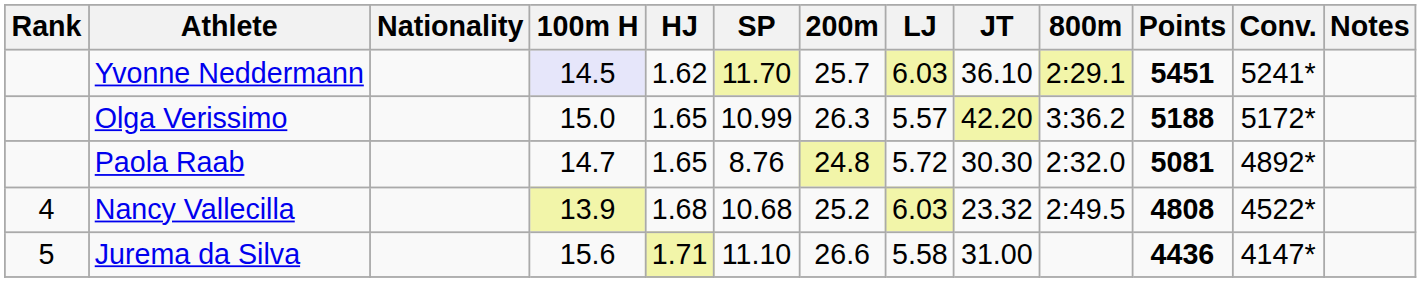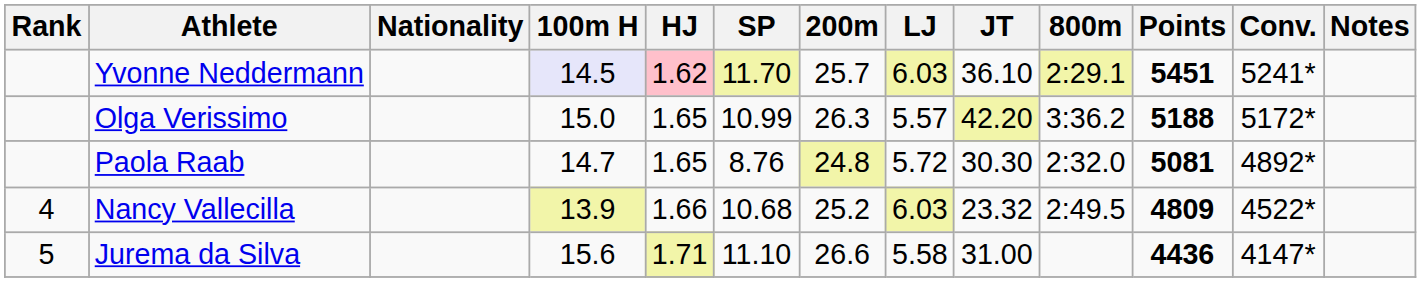 <table class="wikitable sortable" style=" text-align:center;">
 <tr>
 <th>Rank</th>
 <th>Athlete</th>
 <th>Nationality</th>
 <th>100m H</th>
 <th>HJ</th>
 <th>SP</th>
 <th>200m</th>
 <th>LJ</th>
 <th>JT</th>
 <th>800m</th>
 <th>Points</th>
 <th>Conv.</th>
 <th>Notes</th>
 </tr>
 <tr>
 <td></td>
 <td align=left><a href='#'>Yvonne Neddermann</a></td>
 <td align=left></td>
 <td style="background: lavender;">14.5</td>
-<td>1.62</td>
+<td style="background: pink;">1.62</td>
 <td bgcolor=#F2F5A9>11.70</td>
 <td>25.7</td>
 <td bgcolor=#F2F5A9>6.03</td>
 <td>36.10</td>
 <td bgcolor=#F2F5A9>2:29.1</td>
 <td><strong>5451</strong></td>
 <td>5241*</td>
 <td></td>
 </tr>
 <tr>
 <td></td>
 <td align=left><a href='#'>Olga Verissimo</a></td>
 <td align=left></td>
 <td>15.0</td>
 <td>1.65</td>
 <td>10.99</td>
 <td>26.3</td>
 <td>5.57</td>
 <td bgcolor=#F2F5A9>42.20</td>
 <td>3:36.2</td>
 <td><strong>5188</strong></td>
 <td>5172*</td>
 <td></td>
 </tr>
 <tr>
 <td></td>
 <td align=left><a href='#'>Paola Raab</a></td>
 <td align=left></td>
 <td>14.7</td>
 <td>1.65</td>
 <td>8.76</td>
 <td bgcolor=#F2F5A9>24.8</td>
 <td>5.72</td>
 <td>30.30</td>
 <td>2:32.0</td>
 <td><strong>5081</strong></td>
 <td>4892*</td>
 <td></td>
 </tr>
 <tr>
 <td>4</td>
 <td align=left><a href='#'>Nancy Vallecilla</a></td>
 <td align=left></td>
 <td bgcolor=#F2F5A9>13.9</td>
-<td>1.68</td>
+<td>1.66</td>
 <td>10.68</td>
 <td>25.2</td>
 <td bgcolor=#F2F5A9>6.03</td>
 <td>23.32</td>
 <td>2:49.5</td>
-<td><strong>4808</strong></td>
+<td><strong>4809</strong></td>
 <td>4522*</td>
 <td></td>
 </tr>
 <tr>
 <td>5</td>
 <td align=left><a href='#'>Jurema da Silva</a></td>
 <td align=left></td>
 <td>15.6</td>
 <td bgcolor=#F2F5A9>1.71</td>
 <td>11.10</td>
 <td>26.6</td>
 <td>5.58</td>
 <td>31.00</td>
 <td></td>
 <td><strong>4436</strong></td>
 <td>4147*</td>
 <td></td>
 </tr>
 </table>
